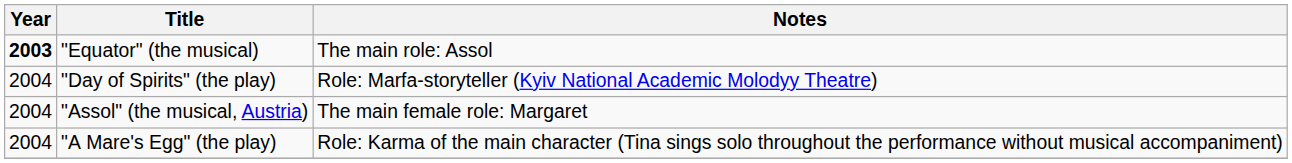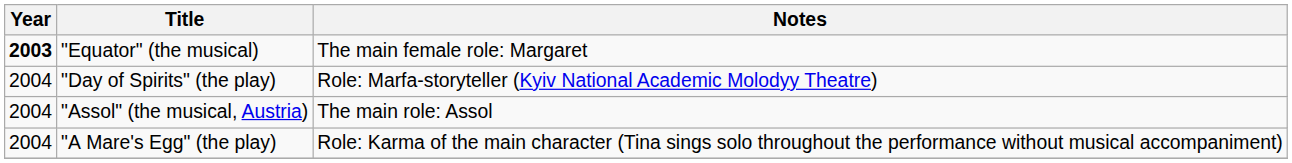 <table class="wikitable">
 <tr align="center">
 <th>Year</th>
 <th>Title</th>
 <th>Notes</th>
 </tr>
 <tr>
 <td><strong>2003</strong></td>
 <td>"Equator" (the musical)</td>
-<td>The main role: Assol</td>
+<td>The main female role: Margaret</td>
 </tr>
 <tr>
 <td>2004</td>
 <td>"Day of Spirits" (the play)</td>
 <td>Role: Marfa-storyteller (<a href='#'>Kyiv National Academic Molodyy Theatre</a>) </td>
 </tr>
 <tr>
 <td>2004</td>
 <td>"Assol" (the musical, <a href='#'>Austria</a>)</td>
-<td>The main female role: Margaret</td>
+<td>The main role: Assol</td>
 </tr>
 <tr>
 <td>2004</td>
 <td>"А Mare's Egg" (the play)</td>
 <td>Role: Karma of the main character (Tina sings solo throughout the performance without musical accompaniment)</td>
 </tr>
 <tr>
 </tr>
 </table>
